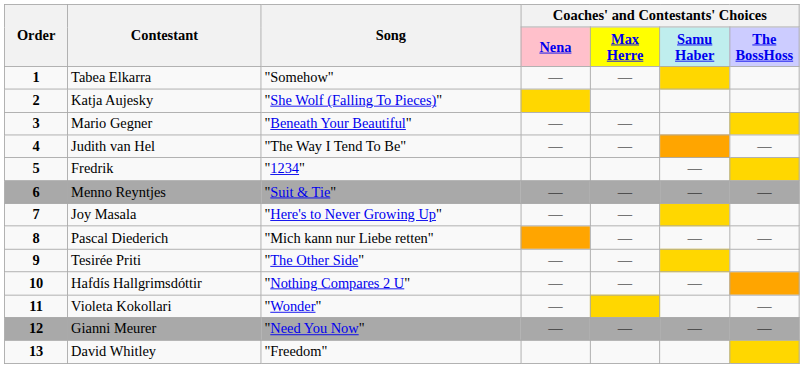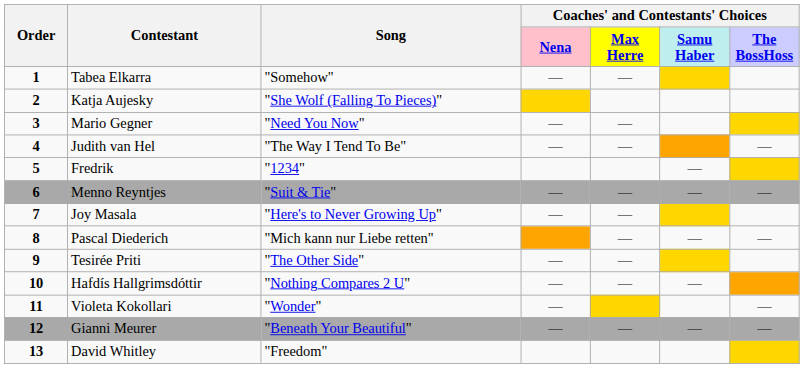 <table class="wikitable" style="width:100%;">
 <tr>
 <th rowspan=2>Order</th>
 <th rowspan=2>Contestant</th>
 <th rowspan=2>Song</th>
 <th colspan=4>Coaches' and Contestants' Choices</th>
 </tr>
 <tr>
 <th style="background-color:pink" width="70"><a href='#'>Nena</a></th>
 <th style="background-color: yellow" width="70"><a href='#'>Max Herre</a></th>
 <th style="background-color:#bfeeee" width="70"><a href='#'>Samu Haber</a></th>
 <th style="background-color:#ccf" width="70"><a href='#'>The BossHoss</a></th>
 </tr>
 <tr>
 <td align="center"><strong>1</strong></td>
 <td>Tabea Elkarra</td>
 <td>"Somehow"</td>
 <td align="center">—</td>
 <td align="center">—</td>
 <td style="background:gold;text-align:center;"></td>
 <td style=";text-align:center;"></td>
 </tr>
 <tr>
 <td align="center"><strong>2</strong></td>
 <td>Katja Aujesky</td>
 <td>"<a href='#'>She Wolf (Falling To Pieces)</a>"</td>
 <td style="background:gold;text-align:center;"></td>
 <td style=";text-align:center;"></td>
 <td style=";text-align:center;"></td>
 <td style=";text-align:center;"></td>
 </tr>
 <tr>
 <td align="center"><strong>3</strong></td>
 <td>Mario Gegner</td>
-<td>"<a href='#'>Beneath Your Beautiful</a>"</td>
+<td>"<a href='#'>Need You Now</a>"</td>
 <td align="center">—</td>
 <td align="center">—</td>
 <td style=";text-align:center;"></td>
 <td style="background:gold;text-align:center;"></td>
 </tr>
 <tr>
 <td align="center"><strong>4</strong></td>
 <td>Judith van Hel</td>
 <td>"The Way I Tend To Be"</td>
 <td align="center">—</td>
 <td align="center">—</td>
 <td style="background:orange;text-align:center;"></td>
 <td align="center">—</td>
 </tr>
 <tr>
 <td align="center"><strong>5</strong></td>
 <td>Fredrik</td>
 <td>"<a href='#'>1234</a>"</td>
 <td style=";text-align:center;"></td>
 <td style=";text-align:center;"></td>
 <td align="center">—</td>
 <td style="background:gold;text-align:center;"></td>
 </tr>
 <tr bgcolor=darkgrey>
 <td align="center"><strong>6</strong></td>
 <td>Menno Reyntjes</td>
 <td>"<a href='#'>Suit & Tie</a>"</td>
 <td align="center">—</td>
 <td align="center">—</td>
 <td align="center">—</td>
 <td align="center">—</td>
 </tr>
 <tr>
 <td align="center"><strong>7</strong></td>
 <td>Joy Masala</td>
 <td>"<a href='#'>Here's to Never Growing Up</a>"</td>
 <td align="center">—</td>
 <td align="center">—</td>
 <td style="background:gold;text-align:center;"></td>
 <td style=";text-align:center;"></td>
 </tr>
 <tr>
 <td align="center"><strong>8</strong></td>
 <td>Pascal Diederich</td>
 <td>"Mich kann nur Liebe retten"</td>
 <td style="background:orange;text-align:center;"></td>
 <td align="center">—</td>
 <td align="center">—</td>
 <td align="center">—</td>
 </tr>
 <tr>
 <td align="center"><strong>9</strong></td>
 <td>Tesirée Priti</td>
 <td>"<a href='#'>The Other Side</a>"</td>
 <td align="center">—</td>
 <td align="center">—</td>
 <td style="background:gold;text-align:center;"></td>
 <td style=";text-align:center;"></td>
 </tr>
 <tr>
 <td align="center"><strong>10</strong></td>
 <td>Hafdís Hallgrimsdóttir</td>
 <td>"<a href='#'>Nothing Compares 2 U</a>"</td>
 <td align="center">—</td>
 <td align="center">—</td>
 <td align="center">—</td>
 <td style="background:orange;text-align:center;"></td>
 </tr>
 <tr>
 <td align="center"><strong>11</strong></td>
 <td>Violeta Kokollari</td>
 <td>"<a href='#'>Wonder</a>"</td>
 <td align="center">—</td>
 <td style="background:gold;text-align:center;"></td>
 <td style=";text-align:center;"></td>
 <td align="center">—</td>
 </tr>
 <tr bgcolor=darkgrey>
 <td align="center"><strong>12</strong></td>
 <td>Gianni Meurer</td>
-<td>"<a href='#'>Need You Now</a>"</td>
+<td>"<a href='#'>Beneath Your Beautiful</a>"</td>
 <td align="center">—</td>
 <td align="center">—</td>
 <td align="center">—</td>
 <td align="center">—</td>
 </tr>
 <tr>
 <td align="center"><strong>13</strong></td>
 <td>David Whitley</td>
 <td>"Freedom"</td>
 <td style=";text-align:center;"></td>
 <td style=";text-align:center;"></td>
 <td style=";text-align:center;"></td>
 <td style="background:gold;text-align:center;"></td>
 </tr>
 </table>
